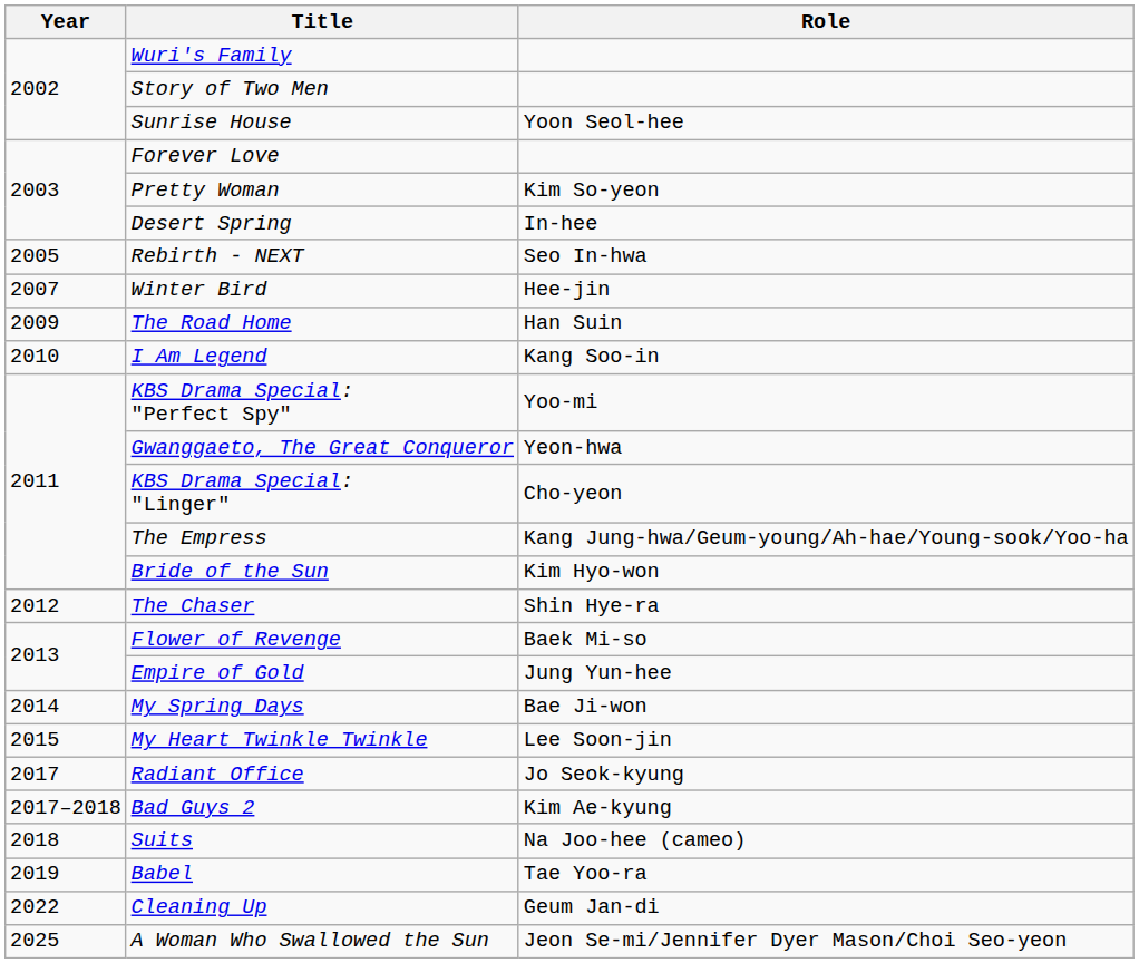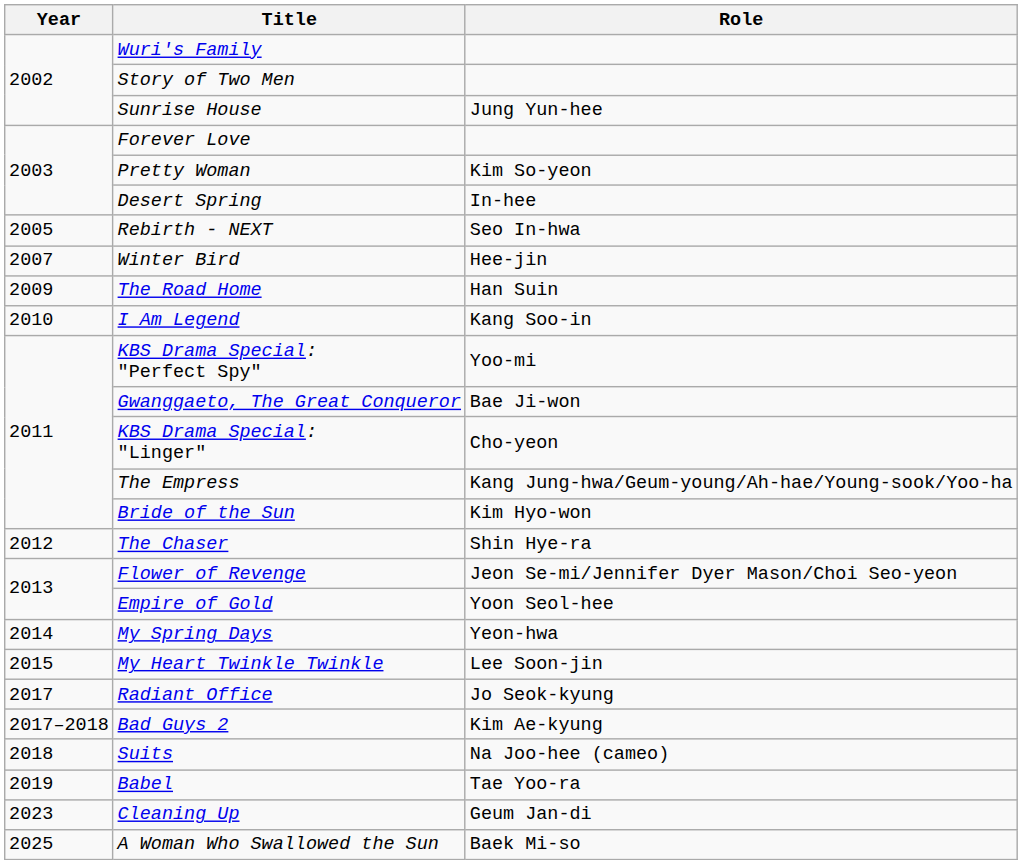 <table class="wikitable">
 <tr>
 <th>Year</th>
 <th>Title</th>
 <th>Role</th>
 </tr>
 <tr>
 <td rowspan=3>2002</td>
 <td><em><a href='#'>Wuri's Family</a></em></td>
 <td></td>
 </tr>
 <tr>
 <td><em>Story of Two Men</em></td>
 <td></td>
 </tr>
 <tr>
 <td><em>Sunrise House</em></td>
-<td>Yoon Seol-hee</td>
+<td>Jung Yun-hee</td>
 </tr>
 <tr>
 <td rowspan=3>2003</td>
 <td><em>Forever Love</em></td>
 <td></td>
 </tr>
 <tr>
 <td><em>Pretty Woman</em></td>
 <td>Kim So-yeon</td>
 </tr>
 <tr>
 <td><em>Desert Spring</em></td>
 <td>In-hee</td>
 </tr>
 <tr>
 <td>2005</td>
 <td><em>Rebirth - NEXT</em></td>
 <td>Seo In-hwa</td>
 </tr>
 <tr>
 <td>2007</td>
 <td><em>Winter Bird</em></td>
 <td>Hee-jin</td>
 </tr>
 <tr>
 <td>2009</td>
 <td><em><a href='#'>The Road Home</a></em></td>
 <td>Han Suin</td>
 </tr>
 <tr>
 <td>2010</td>
 <td><em><a href='#'>I Am Legend</a></em></td>
 <td>Kang Soo-in</td>
 </tr>
 <tr>
 <td rowspan=5>2011</td>
 <td><em><a href='#'>KBS Drama Special</a>:</em><br>"Perfect Spy"</td>
 <td>Yoo-mi</td>
 </tr>
 <tr>
 <td><em><a href='#'>Gwanggaeto, The Great Conqueror</a></em></td>
-<td>Yeon-hwa</td>
+<td>Bae Ji-won</td>
 </tr>
 <tr>
 <td><em><a href='#'>KBS Drama Special</a>:</em><br>"Linger"</td>
 <td>Cho-yeon</td>
 </tr>
 <tr>
 <td><em>The Empress</em></td>
 <td>Kang Jung-hwa/Geum-young/Ah-hae/Young-sook/Yoo-ha</td>
 </tr>
 <tr>
 <td><em><a href='#'>Bride of the Sun</a></em></td>
 <td>Kim Hyo-won</td>
 </tr>
 <tr>
 <td>2012</td>
 <td><em><a href='#'>The Chaser</a></em></td>
 <td>Shin Hye-ra</td>
 </tr>
 <tr>
 <td rowspan=2>2013</td>
 <td><em><a href='#'>Flower of Revenge</a></em></td>
-<td>Baek Mi-so</td>
+<td>Jeon Se-mi/Jennifer Dyer Mason/Choi Seo-yeon</td>
 </tr>
 <tr>
 <td><em><a href='#'>Empire of Gold</a></em></td>
-<td>Jung Yun-hee</td>
+<td>Yoon Seol-hee</td>
 </tr>
 <tr>
 <td>2014</td>
 <td><em><a href='#'>My Spring Days</a></em></td>
-<td>Bae Ji-won</td>
+<td>Yeon-hwa</td>
 </tr>
 <tr>
 <td>2015</td>
 <td><em><a href='#'>My Heart Twinkle Twinkle</a></em></td>
 <td>Lee Soon-jin</td>
 </tr>
 <tr>
 <td>2017</td>
 <td><em><a href='#'>Radiant Office</a></em></td>
 <td>Jo Seok-kyung</td>
 </tr>
 <tr>
 <td>2017–2018</td>
 <td><em><a href='#'>Bad Guys 2</a></em></td>
 <td>Kim Ae-kyung</td>
 </tr>
 <tr>
 <td>2018</td>
 <td><em><a href='#'>Suits</a></em></td>
 <td>Na Joo-hee (cameo)</td>
 </tr>
 <tr>
 <td>2019</td>
 <td><em><a href='#'>Babel</a></em></td>
 <td>Tae Yoo-ra</td>
 </tr>
 <tr>
-<td>2022</td>
+<td>2023</td>
 <td><em><a href='#'>Cleaning Up</a></em></td>
 <td>Geum Jan-di</td>
 </tr>
 <tr>
 <td>2025</td>
 <td><em>A Woman Who Swallowed the Sun</em></td>
-<td>Jeon Se-mi/Jennifer Dyer Mason/Choi Seo-yeon</td>
+<td>Baek Mi-so</td>
 </tr>
 </table>
